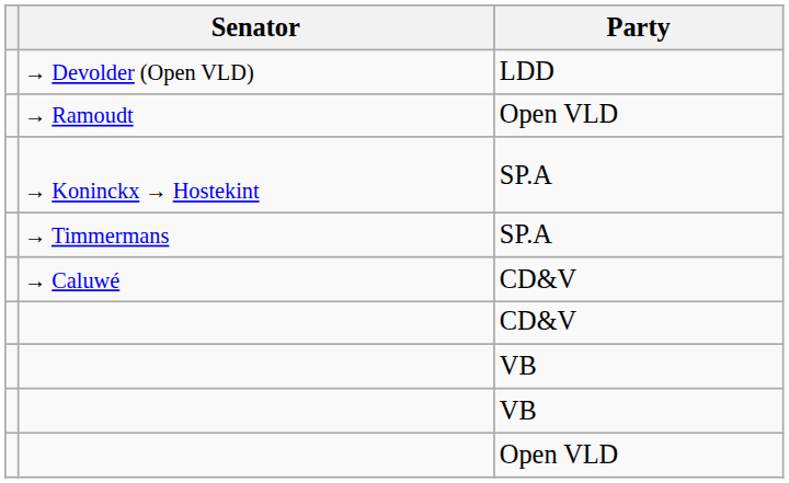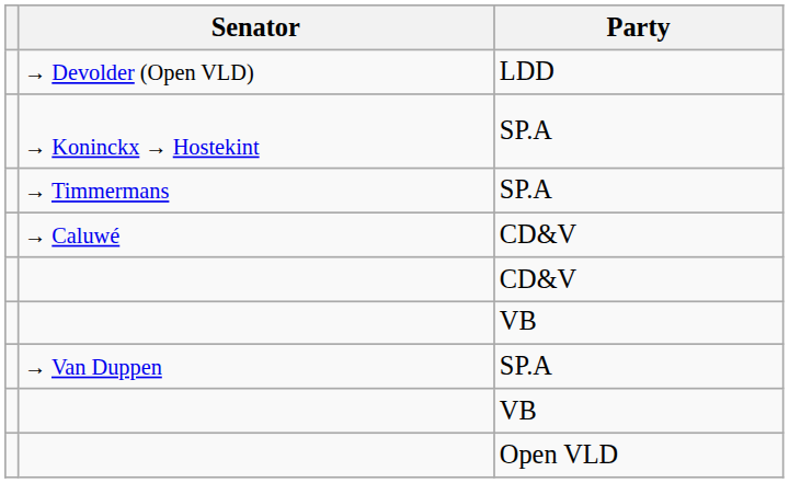 <table class="sortable wikitable" style="text-align:left; font-size:90%">
 <tr>
 <th></th>
 <th width="250">Senator</th>
 <th width="150">Party</th>
 </tr>
 <tr>
 <td></td>
 <td align=left> <small>→ <a href='#'>Devolder</a> (Open VLD)</small></td>
 <td>LDD</td>
-</tr>
-<tr>
-<td></td>
-<td align=left> <small>→ <a href='#'>Ramoudt</a></small></td>
-<td>Open VLD</td>
 </tr>
 <tr>
 <td></td>
 <td align=left><br><small>→ <a href='#'>Koninckx</a> → <a href='#'>Hostekint</a></small></td>
 <td>SP.A</td>
 </tr>
 <tr>
 <td></td>
 <td align=left> <small>→ <a href='#'>Timmermans</a></small></td>
 <td>SP.A</td>
 </tr>
 <tr>
 <td></td>
 <td align=left> <small>→ <a href='#'>Caluwé</a></small></td>
 <td>CD&V</td>
 </tr>
 <tr>
 <td></td>
 <td align=left></td>
 <td>CD&V</td>
 </tr>
 <tr>
 <td></td>
 <td align=left></td>
 <td>VB</td>
 </tr>
 <tr>
 <td></td>
+<td align=left> <small>→ <a href='#'>Van Duppen</a></small></td>
+<td>SP.A</td>
+</tr>
+<tr>
+<td></td>
 <td align=left></td>
 <td>VB</td>
 </tr>
 <tr>
 <td></td>
 <td align=left></td>
 <td>Open VLD</td>
 </tr>
 </table>
